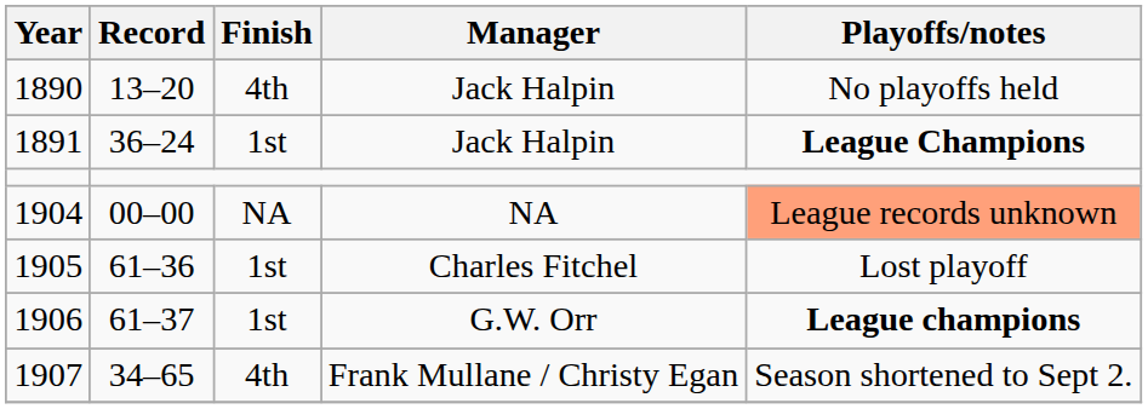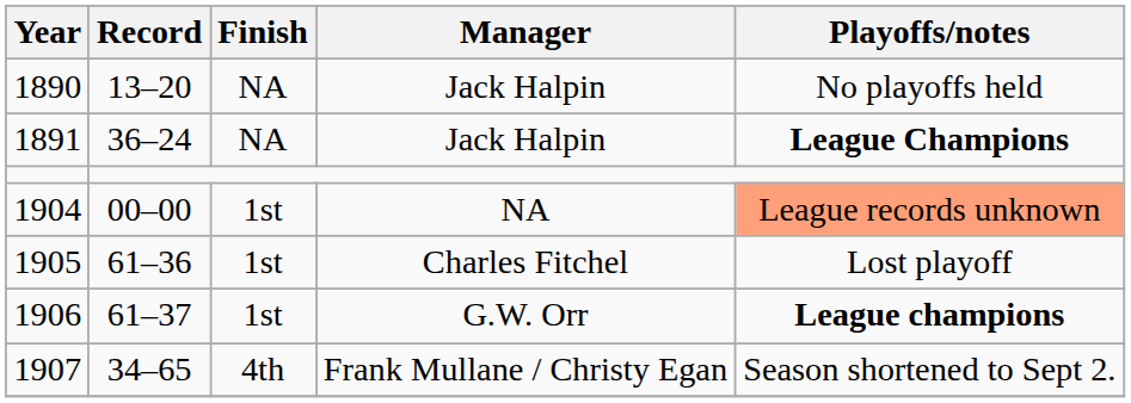 <table class="wikitable">
 <tr>
 <th>Year</th>
 <th>Record</th>
 <th>Finish</th>
 <th>Manager</th>
 <th>Playoffs/notes</th>
 </tr>
 <tr align=center>
 <td>1890</td>
 <td>13–20</td>
-<td>4th</td>
+<td>NA</td>
 <td>Jack Halpin</td>
 <td>No playoffs held</td>
 </tr>
 <tr align=center>
 <td>1891</td>
 <td>36–24</td>
-<td>1st</td>
+<td>NA</td>
 <td>Jack Halpin</td>
 <td><strong>League Champions</strong></td>
 </tr>
 <tr align=center>
 <td></td>
 </tr>
 <tr align=center>
 <td>1904</td>
 <td>00–00</td>
-<td>NA</td>
+<td>1st</td>
 <td>NA</td>
 <td style="background: lightsalmon;">League records unknown</td>
 </tr>
 <tr align=center>
 <td>1905</td>
 <td>61–36</td>
 <td>1st</td>
 <td>Charles Fitchel</td>
 <td>Lost playoff</td>
 </tr>
 <tr align=center>
 <td>1906</td>
 <td>61–37</td>
 <td>1st</td>
 <td>G.W. Orr</td>
 <td><strong>League champions</strong></td>
 </tr>
 <tr align=center>
 <td>1907</td>
 <td>34–65</td>
 <td>4th</td>
 <td>Frank Mullane / Christy Egan</td>
 <td>Season shortened to Sept 2.</td>
 </tr>
 <tr align=center>
 </tr>
 </table>
